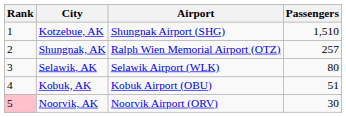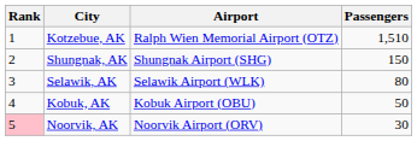 <table class="wikitable">
 <tr>
 <th>Rank</th>
 <th>City</th>
 <th>Airport</th>
 <th>Passengers</th>
 </tr>
 <tr>
 <td>1</td>
 <td><a href='#'>Kotzebue, AK</a></td>
-<td><a href='#'> Shungnak Airport (SHG)</a></td>
+<td><a href='#'> Ralph Wien Memorial Airport (OTZ)</a></td>
 <td align="right">1,510</td>
 </tr>
 <tr>
 <td>2</td>
 <td><a href='#'>Shungnak, AK</a></td>
-<td><a href='#'> Ralph Wien Memorial Airport (OTZ)</a></td>
-<td align="right">257</td>
+<td><a href='#'> Shungnak Airport (SHG)</a></td>
+<td align="right">150</td>
 </tr>
 <tr>
 <td>3</td>
 <td><a href='#'>Selawik, AK</a></td>
 <td><a href='#'> Selawik Airport (WLK)</a></td>
 <td align="right">80</td>
 </tr>
 <tr>
 <td>4</td>
 <td><a href='#'>Kobuk, AK</a></td>
 <td><a href='#'> Kobuk Airport (OBU)</a></td>
-<td align=right>51</td>
+<td align=right>50</td>
 </tr>
 <tr>
 <td style="background: pink;">5</td>
 <td><a href='#'>Noorvik, AK</a></td>
 <td><a href='#'> Noorvik Airport (ORV)</a></td>
 <td align=right>30</td>
 </tr>
 </table>
